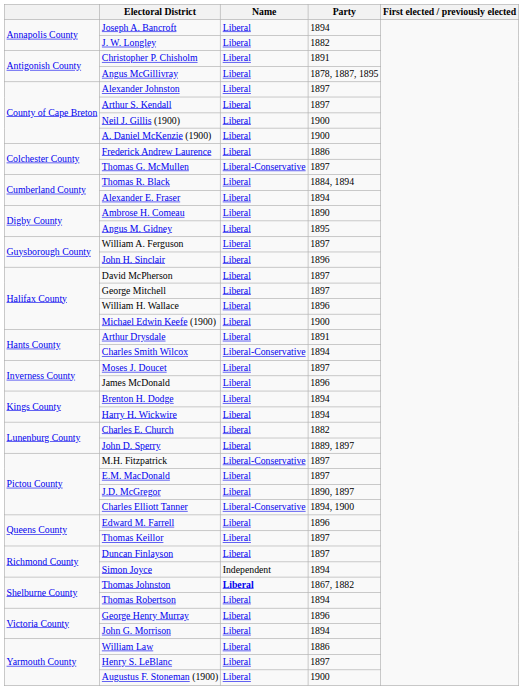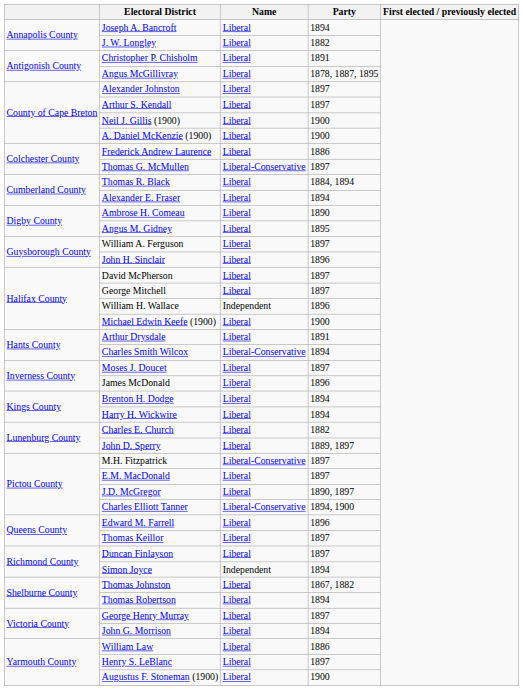 <table class="wikitable sortable">
 <tr>
 <th></th>
 <th>Electoral District</th>
 <th>Name</th>
 <th>Party</th>
 <th>First elected / previously elected</th>
 </tr>
 <tr>
 <td rowspan=2><a href='#'>Annapolis County</a></td>
 <td><a href='#'>Joseph A. Bancroft</a></td>
 <td><a href='#'>Liberal</a></td>
 <td>1894</td>
 </tr>
 <tr>
 <td><a href='#'>J. W. Longley</a></td>
 <td><a href='#'>Liberal</a></td>
 <td>1882</td>
 </tr>
 <tr>
 <td rowspan=2><a href='#'>Antigonish County</a></td>
 <td><a href='#'>Christopher P. Chisholm</a></td>
 <td><a href='#'>Liberal</a></td>
 <td>1891</td>
 </tr>
 <tr>
 <td><a href='#'>Angus McGillivray</a></td>
 <td><a href='#'>Liberal</a></td>
 <td>1878, 1887, 1895</td>
 </tr>
 <tr>
 <td rowspan=4><a href='#'>County of Cape Breton</a></td>
 <td><a href='#'>Alexander Johnston</a></td>
 <td><a href='#'>Liberal</a></td>
 <td>1897</td>
 </tr>
 <tr>
 <td><a href='#'>Arthur S. Kendall</a></td>
 <td><a href='#'>Liberal</a></td>
 <td>1897</td>
 </tr>
 <tr>
 <td><a href='#'>Neil J. Gillis</a> (1900)</td>
 <td><a href='#'>Liberal</a></td>
 <td>1900</td>
 </tr>
 <tr>
 <td><a href='#'>A. Daniel McKenzie</a> (1900)</td>
 <td><a href='#'>Liberal</a></td>
 <td>1900</td>
 </tr>
 <tr>
 <td rowspan=2><a href='#'>Colchester County</a></td>
 <td><a href='#'>Frederick Andrew Laurence</a></td>
 <td><a href='#'>Liberal</a></td>
 <td>1886</td>
 </tr>
 <tr>
 <td><a href='#'>Thomas G. McMullen</a></td>
 <td><a href='#'>Liberal-Conservative</a></td>
 <td>1897</td>
 </tr>
 <tr>
 <td rowspan=2><a href='#'>Cumberland County</a></td>
 <td><a href='#'>Thomas R. Black</a></td>
 <td><a href='#'>Liberal</a></td>
 <td>1884, 1894</td>
 </tr>
 <tr>
 <td><a href='#'>Alexander E. Fraser</a></td>
 <td><a href='#'>Liberal</a></td>
 <td>1894</td>
 </tr>
 <tr>
 <td rowspan=2><a href='#'>Digby County</a></td>
 <td><a href='#'>Ambrose H. Comeau</a></td>
 <td><a href='#'>Liberal</a></td>
 <td>1890</td>
 </tr>
 <tr>
 <td><a href='#'>Angus M. Gidney</a></td>
 <td><a href='#'>Liberal</a></td>
 <td>1895</td>
 </tr>
 <tr>
 <td rowspan=2><a href='#'>Guysborough County</a></td>
 <td>William A. Ferguson</td>
 <td><a href='#'>Liberal</a></td>
 <td>1897</td>
 </tr>
 <tr>
 <td><a href='#'>John H. Sinclair</a></td>
 <td><a href='#'>Liberal</a></td>
 <td>1896</td>
 </tr>
 <tr>
 <td rowspan=4><a href='#'>Halifax County</a></td>
 <td>David McPherson</td>
 <td><a href='#'>Liberal</a></td>
 <td>1897</td>
 </tr>
 <tr>
 <td>George Mitchell</td>
 <td><a href='#'>Liberal</a></td>
 <td>1897</td>
 </tr>
 <tr>
 <td>William H. Wallace</td>
-<td><a href='#'>Liberal</a></td>
+<td>Independent</td>
 <td>1896</td>
 </tr>
 <tr>
 <td><a href='#'>Michael Edwin Keefe</a> (1900)</td>
 <td><a href='#'>Liberal</a></td>
 <td>1900</td>
 </tr>
 <tr>
 <td rowspan=2><a href='#'>Hants County</a></td>
 <td><a href='#'>Arthur Drysdale</a></td>
 <td><a href='#'>Liberal</a></td>
 <td>1891</td>
 </tr>
 <tr>
 <td><a href='#'>Charles Smith Wilcox</a></td>
 <td><a href='#'>Liberal-Conservative</a></td>
 <td>1894</td>
 </tr>
 <tr>
 <td rowspan=2><a href='#'>Inverness County</a></td>
 <td><a href='#'>Moses J. Doucet</a></td>
 <td><a href='#'>Liberal</a></td>
 <td>1897</td>
 </tr>
 <tr>
 <td>James McDonald</td>
 <td><a href='#'>Liberal</a></td>
 <td>1896</td>
 </tr>
 <tr>
 <td rowspan=2><a href='#'>Kings County</a></td>
 <td><a href='#'>Brenton H. Dodge</a></td>
 <td><a href='#'>Liberal</a></td>
 <td>1894</td>
 </tr>
 <tr>
 <td><a href='#'>Harry H. Wickwire</a></td>
 <td><a href='#'>Liberal</a></td>
 <td>1894</td>
 </tr>
 <tr>
 <td rowspan=2><a href='#'>Lunenburg County</a></td>
 <td><a href='#'>Charles E. Church</a></td>
 <td><a href='#'>Liberal</a></td>
 <td>1882</td>
 </tr>
 <tr>
 <td><a href='#'>John D. Sperry</a></td>
 <td><a href='#'>Liberal</a></td>
 <td>1889, 1897</td>
 </tr>
 <tr>
 <td rowspan=4><a href='#'>Pictou County</a></td>
 <td>M.H. Fitzpatrick</td>
 <td><a href='#'>Liberal-Conservative</a></td>
 <td>1897</td>
 </tr>
 <tr>
 <td><a href='#'>E.M. MacDonald</a></td>
 <td><a href='#'>Liberal</a></td>
 <td>1897</td>
 </tr>
 <tr>
 <td><a href='#'>J.D. McGregor</a></td>
 <td><a href='#'>Liberal</a></td>
 <td>1890, 1897</td>
 </tr>
 <tr>
 <td><a href='#'>Charles Elliott Tanner</a></td>
 <td><a href='#'>Liberal-Conservative</a></td>
 <td>1894, 1900</td>
 </tr>
 <tr>
 <td rowspan=2><a href='#'>Queens County</a></td>
 <td><a href='#'>Edward M. Farrell</a></td>
 <td><a href='#'>Liberal</a></td>
 <td>1896</td>
 </tr>
 <tr>
 <td><a href='#'>Thomas Keillor</a></td>
 <td><a href='#'>Liberal</a></td>
 <td>1897</td>
 </tr>
 <tr>
 <td rowspan=2><a href='#'>Richmond County</a></td>
 <td><a href='#'>Duncan Finlayson</a></td>
 <td><a href='#'>Liberal</a></td>
 <td>1897</td>
 </tr>
 <tr>
 <td><a href='#'>Simon Joyce</a></td>
 <td>Independent</td>
 <td>1894</td>
 </tr>
 <tr>
 <td rowspan=2><a href='#'>Shelburne County</a></td>
 <td><a href='#'>Thomas Johnston</a></td>
-<td><strong><a href='#'>Liberal</a></strong></td>
+<td><a href='#'>Liberal</a></td>
 <td>1867, 1882</td>
 </tr>
 <tr>
 <td><a href='#'>Thomas Robertson</a></td>
 <td><a href='#'>Liberal</a></td>
 <td>1894</td>
 </tr>
 <tr>
 <td rowspan=2><a href='#'>Victoria County</a></td>
 <td><a href='#'>George Henry Murray</a></td>
 <td><a href='#'>Liberal</a></td>
-<td>1896</td>
+<td>1897</td>
 </tr>
 <tr>
 <td><a href='#'>John G. Morrison</a></td>
 <td><a href='#'>Liberal</a></td>
 <td>1894</td>
 </tr>
 <tr>
 <td rowspan=3><a href='#'>Yarmouth County</a></td>
 <td><a href='#'>William Law</a></td>
 <td><a href='#'>Liberal</a></td>
 <td>1886</td>
 </tr>
 <tr>
 <td><a href='#'>Henry S. LeBlanc</a></td>
 <td><a href='#'>Liberal</a></td>
 <td>1897</td>
 </tr>
 <tr>
 <td><a href='#'>Augustus F. Stoneman</a> (1900)</td>
 <td><a href='#'>Liberal</a></td>
 <td>1900</td>
 </tr>
 </table>
